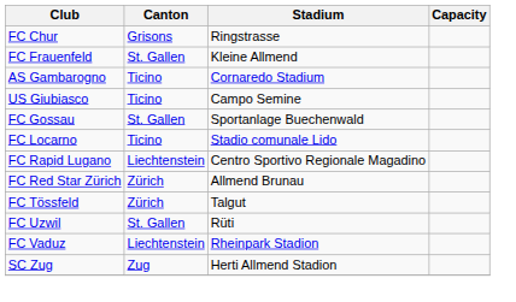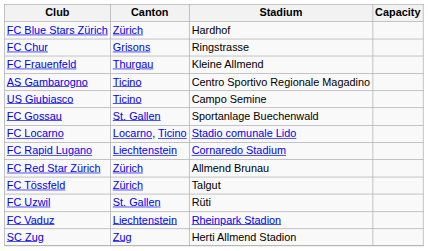 <table class="wikitable">
 <tr>
 <th>Club</th>
 <th>Canton</th>
 <th>Stadium</th>
 <th>Capacity</th>
+</tr>
+<tr>
+<td><a href='#'>FC Blue Stars Zürich</a></td>
+<td><a href='#'>Zürich</a></td>
+<td>Hardhof</td>
+<td></td>
 </tr>
 <tr>
 <td><a href='#'>FC Chur</a></td>
 <td><a href='#'>Grisons</a></td>
 <td>Ringstrasse</td>
 <td></td>
 </tr>
 <tr>
 <td><a href='#'>FC Frauenfeld</a></td>
-<td><a href='#'>St. Gallen</a></td>
+<td><a href='#'>Thurgau</a></td>
 <td>Kleine Allmend</td>
 <td></td>
 </tr>
 <tr>
 <td><a href='#'>AS Gambarogno</a></td>
 <td><a href='#'>Ticino</a></td>
-<td><a href='#'>Cornaredo Stadium</a></td>
+<td>Centro Sportivo Regionale Magadino</td>
 <td></td>
 </tr>
 <tr>
 <td><a href='#'>US Giubiasco</a></td>
 <td><a href='#'>Ticino</a></td>
 <td>Campo Semine</td>
 <td></td>
 </tr>
 <tr>
 <td><a href='#'>FC Gossau</a></td>
 <td><a href='#'>St. Gallen</a></td>
 <td>Sportanlage Buechenwald</td>
 <td></td>
 </tr>
 <tr>
 <td><a href='#'>FC Locarno</a></td>
-<td><a href='#'>Ticino</a></td>
+<td><a href='#'>Locarno</a>, <a href='#'>Ticino</a></td>
 <td><a href='#'>Stadio comunale Lido</a></td>
 <td></td>
 </tr>
 <tr>
 <td><a href='#'>FC Rapid Lugano</a></td>
 <td> <a href='#'>Liechtenstein</a></td>
-<td>Centro Sportivo Regionale Magadino</td>
+<td><a href='#'>Cornaredo Stadium</a></td>
 <td></td>
 </tr>
 <tr>
 <td><a href='#'>FC Red Star Zürich</a></td>
 <td><a href='#'>Zürich</a></td>
 <td>Allmend Brunau</td>
 <td></td>
 </tr>
 <tr>
 <td><a href='#'>FC Tössfeld</a></td>
 <td><a href='#'>Zürich</a></td>
 <td>Talgut</td>
 <td></td>
 </tr>
 <tr>
 <td><a href='#'>FC Uzwil</a></td>
 <td><a href='#'>St. Gallen</a></td>
 <td>Rüti</td>
 <td></td>
 </tr>
 <tr>
 <td><a href='#'>FC Vaduz</a></td>
 <td> <a href='#'>Liechtenstein</a></td>
 <td><a href='#'>Rheinpark Stadion</a></td>
 <td></td>
 </tr>
 <tr>
 <td><a href='#'>SC Zug</a></td>
 <td><a href='#'>Zug</a></td>
 <td>Herti Allmend Stadion</td>
 <td></td>
 </tr>
 <tr>
 </tr>
 </table>
